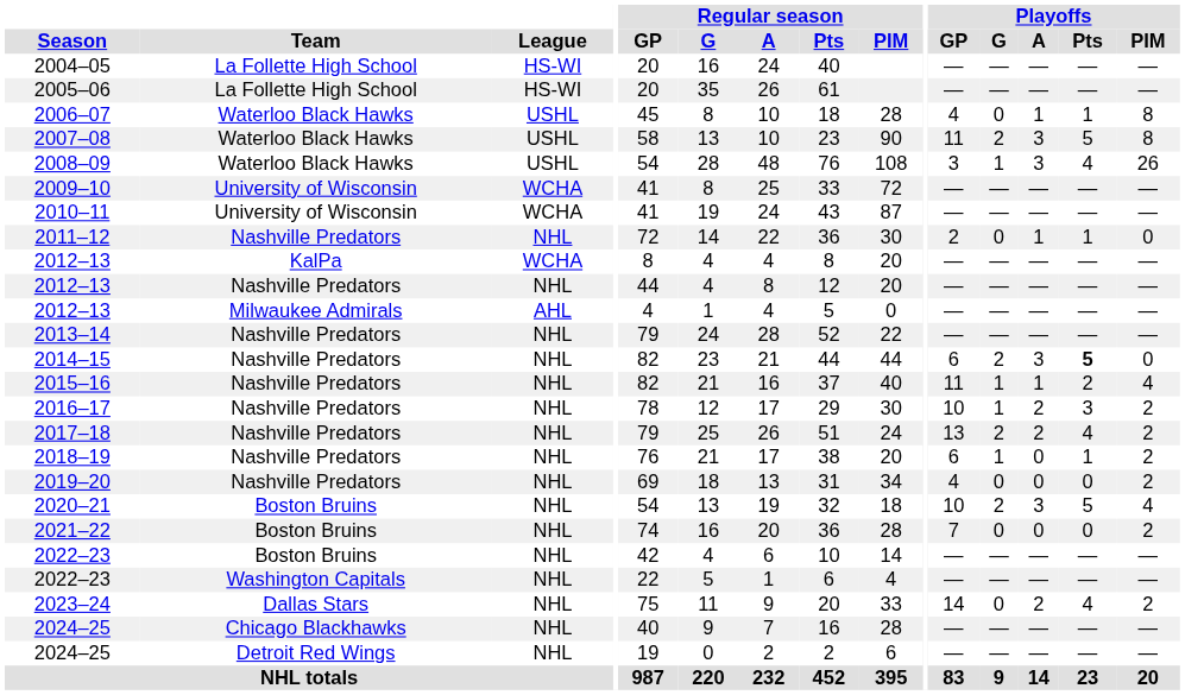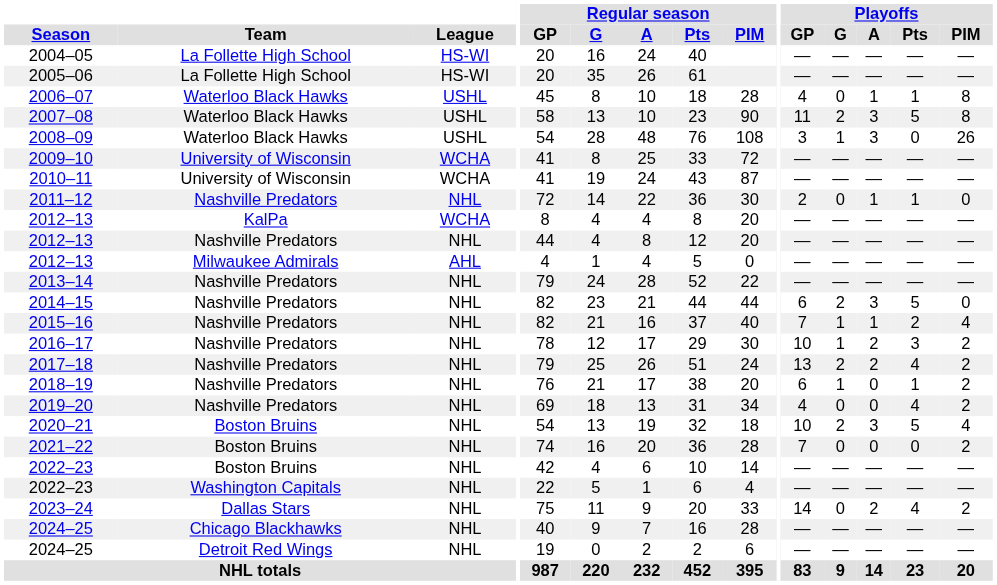 <table border="0" cellpadding="1" cellspacing="0" style="text-align:center; width:60em">
 <tr bgcolor="#e0e0e0">
 <th colspan="3" bgcolor="#ffffff"></th>
 <th rowspan="99" bgcolor="#ffffff"></th>
 <th colspan="5"><a href='#'>Regular season</a></th>
 <th rowspan="99" bgcolor="#ffffff"></th>
 <th colspan="5"><a href='#'>Playoffs</a></th>
 </tr>
 <tr bgcolor="#e0e0e0">
 <th><a href='#'>Season</a></th>
 <th>Team</th>
 <th>League</th>
 <th>GP</th>
 <th><a href='#'>G</a></th>
 <th><a href='#'>A</a></th>
 <th><a href='#'>Pts</a></th>
 <th><a href='#'>PIM</a></th>
 <th>GP</th>
 <th>G</th>
 <th>A</th>
 <th>Pts</th>
 <th>PIM</th>
 </tr>
 <tr>
 <td>2004–05</td>
 <td><a href='#'>La Follette High School</a></td>
 <td><a href='#'>HS-WI</a></td>
 <td>20</td>
 <td>16</td>
 <td>24</td>
 <td>40</td>
 <td></td>
 <td>—</td>
 <td>—</td>
 <td>—</td>
 <td>—</td>
 <td>—</td>
 </tr>
 <tr bgcolor="#f0f0f0">
 <td>2005–06</td>
 <td>La Follette High School</td>
 <td>HS-WI</td>
 <td>20</td>
 <td>35</td>
 <td>26</td>
 <td>61</td>
 <td></td>
 <td>—</td>
 <td>—</td>
 <td>—</td>
 <td>—</td>
 <td>—</td>
 </tr>
 <tr>
 <td><a href='#'>2006–07</a></td>
 <td><a href='#'>Waterloo Black Hawks</a></td>
 <td><a href='#'>USHL</a></td>
 <td>45</td>
 <td>8</td>
 <td>10</td>
 <td>18</td>
 <td>28</td>
 <td>4</td>
 <td>0</td>
 <td>1</td>
 <td>1</td>
 <td>8</td>
 </tr>
 <tr bgcolor="#f0f0f0">
 <td><a href='#'>2007–08</a></td>
 <td>Waterloo Black Hawks</td>
 <td>USHL</td>
 <td>58</td>
 <td>13</td>
 <td>10</td>
 <td>23</td>
 <td>90</td>
 <td>11</td>
 <td>2</td>
 <td>3</td>
 <td>5</td>
 <td>8</td>
 </tr>
 <tr>
 <td><a href='#'>2008–09</a></td>
 <td>Waterloo Black Hawks</td>
 <td>USHL</td>
 <td>54</td>
 <td>28</td>
 <td>48</td>
 <td>76</td>
 <td>108</td>
 <td>3</td>
 <td>1</td>
 <td>3</td>
-<td>4</td>
+<td>0</td>
 <td>26</td>
 </tr>
 <tr bgcolor="#f0f0f0">
 <td><a href='#'>2009–10</a></td>
 <td><a href='#'>University of Wisconsin</a></td>
 <td><a href='#'>WCHA</a></td>
 <td>41</td>
 <td>8</td>
 <td>25</td>
 <td>33</td>
 <td>72</td>
 <td>—</td>
 <td>—</td>
 <td>—</td>
 <td>—</td>
 <td>—</td>
 </tr>
 <tr>
 <td><a href='#'>2010–11</a></td>
 <td>University of Wisconsin</td>
 <td>WCHA</td>
 <td>41</td>
 <td>19</td>
 <td>24</td>
 <td>43</td>
 <td>87</td>
 <td>—</td>
 <td>—</td>
 <td>—</td>
 <td>—</td>
 <td>—</td>
 </tr>
 <tr bgcolor="#f0f0f0">
 <td><a href='#'>2011–12</a></td>
 <td><a href='#'>Nashville Predators</a></td>
 <td><a href='#'>NHL</a></td>
 <td>72</td>
 <td>14</td>
 <td>22</td>
 <td>36</td>
 <td>30</td>
 <td>2</td>
 <td>0</td>
 <td>1</td>
 <td>1</td>
 <td>0</td>
 </tr>
 <tr>
 <td><a href='#'>2012–13</a></td>
 <td><a href='#'>KalPa</a></td>
 <td><a href='#'>WCHA</a></td>
 <td>8</td>
 <td>4</td>
 <td>4</td>
 <td>8</td>
 <td>20</td>
 <td>—</td>
 <td>—</td>
 <td>—</td>
 <td>—</td>
 <td>—</td>
 </tr>
 <tr bgcolor="#f0f0f0">
 <td><a href='#'>2012–13</a></td>
 <td>Nashville Predators</td>
 <td>NHL</td>
 <td>44</td>
 <td>4</td>
 <td>8</td>
 <td>12</td>
 <td>20</td>
 <td>—</td>
 <td>—</td>
 <td>—</td>
 <td>—</td>
 <td>—</td>
 </tr>
 <tr>
 <td><a href='#'>2012–13</a></td>
 <td><a href='#'>Milwaukee Admirals</a></td>
 <td><a href='#'>AHL</a></td>
 <td>4</td>
 <td>1</td>
 <td>4</td>
 <td>5</td>
 <td>0</td>
 <td>—</td>
 <td>—</td>
 <td>—</td>
 <td>—</td>
 <td>—</td>
 </tr>
 <tr bgcolor="#f0f0f0">
 <td><a href='#'>2013–14</a></td>
 <td>Nashville Predators</td>
 <td>NHL</td>
 <td>79</td>
 <td>24</td>
 <td>28</td>
 <td>52</td>
 <td>22</td>
 <td>—</td>
 <td>—</td>
 <td>—</td>
 <td>—</td>
 <td>—</td>
 </tr>
 <tr>
 <td><a href='#'>2014–15</a></td>
 <td>Nashville Predators</td>
 <td>NHL</td>
 <td>82</td>
 <td>23</td>
 <td>21</td>
 <td>44</td>
 <td>44</td>
 <td>6</td>
 <td>2</td>
 <td>3</td>
-<td><strong>5</strong></td>
+<td>5</td>
 <td>0</td>
 </tr>
 <tr bgcolor="#f0f0f0">
 <td><a href='#'>2015–16</a></td>
 <td>Nashville Predators</td>
 <td>NHL</td>
 <td>82</td>
 <td>21</td>
 <td>16</td>
 <td>37</td>
 <td>40</td>
-<td>11</td>
+<td>7</td>
 <td>1</td>
 <td>1</td>
 <td>2</td>
 <td>4</td>
 </tr>
 <tr>
 <td><a href='#'>2016–17</a></td>
 <td>Nashville Predators</td>
 <td>NHL</td>
 <td>78</td>
 <td>12</td>
 <td>17</td>
 <td>29</td>
 <td>30</td>
 <td>10</td>
 <td>1</td>
 <td>2</td>
 <td>3</td>
 <td>2</td>
 </tr>
 <tr bgcolor="#f0f0f0">
 <td><a href='#'>2017–18</a></td>
 <td>Nashville Predators</td>
 <td>NHL</td>
 <td>79</td>
 <td>25</td>
 <td>26</td>
 <td>51</td>
 <td>24</td>
 <td>13</td>
 <td>2</td>
 <td>2</td>
 <td>4</td>
 <td>2</td>
 </tr>
 <tr>
 <td><a href='#'>2018–19</a></td>
 <td>Nashville Predators</td>
 <td>NHL</td>
 <td>76</td>
 <td>21</td>
 <td>17</td>
 <td>38</td>
 <td>20</td>
 <td>6</td>
 <td>1</td>
 <td>0</td>
 <td>1</td>
 <td>2</td>
 </tr>
 <tr bgcolor="#f0f0f0">
 <td><a href='#'>2019–20</a></td>
 <td>Nashville Predators</td>
 <td>NHL</td>
 <td>69</td>
 <td>18</td>
 <td>13</td>
 <td>31</td>
 <td>34</td>
 <td>4</td>
 <td>0</td>
 <td>0</td>
-<td>0</td>
+<td>4</td>
 <td>2</td>
 </tr>
 <tr>
 <td><a href='#'>2020–21</a></td>
 <td><a href='#'>Boston Bruins</a></td>
 <td>NHL</td>
 <td>54</td>
 <td>13</td>
 <td>19</td>
 <td>32</td>
 <td>18</td>
 <td>10</td>
 <td>2</td>
 <td>3</td>
 <td>5</td>
 <td>4</td>
 </tr>
 <tr bgcolor="#f0f0f0">
 <td><a href='#'>2021–22</a></td>
 <td>Boston Bruins</td>
 <td>NHL</td>
 <td>74</td>
 <td>16</td>
 <td>20</td>
 <td>36</td>
 <td>28</td>
 <td>7</td>
 <td>0</td>
 <td>0</td>
 <td>0</td>
 <td>2</td>
 </tr>
 <tr>
 <td><a href='#'>2022–23</a></td>
 <td>Boston Bruins</td>
 <td>NHL</td>
 <td>42</td>
 <td>4</td>
 <td>6</td>
 <td>10</td>
 <td>14</td>
 <td>—</td>
 <td>—</td>
 <td>—</td>
 <td>—</td>
 <td>—</td>
 </tr>
 <tr bgcolor="#f0f0f0">
 <td>2022–23</td>
 <td><a href='#'>Washington Capitals</a></td>
 <td>NHL</td>
 <td>22</td>
 <td>5</td>
 <td>1</td>
 <td>6</td>
 <td>4</td>
 <td>—</td>
 <td>—</td>
 <td>—</td>
 <td>—</td>
 <td>—</td>
 </tr>
 <tr>
 <td><a href='#'>2023–24</a></td>
 <td><a href='#'>Dallas Stars</a></td>
 <td>NHL</td>
 <td>75</td>
 <td>11</td>
 <td>9</td>
 <td>20</td>
 <td>33</td>
 <td>14</td>
 <td>0</td>
 <td>2</td>
 <td>4</td>
 <td>2</td>
 </tr>
 <tr bgcolor="#f0f0f0">
 <td><a href='#'>2024–25</a></td>
 <td><a href='#'>Chicago Blackhawks</a></td>
 <td>NHL</td>
 <td>40</td>
 <td>9</td>
 <td>7</td>
 <td>16</td>
 <td>28</td>
 <td>—</td>
 <td>—</td>
 <td>—</td>
 <td>—</td>
 <td>—</td>
 </tr>
 <tr>
 <td>2024–25</td>
 <td><a href='#'>Detroit Red Wings</a></td>
 <td>NHL</td>
 <td>19</td>
 <td>0</td>
 <td>2</td>
 <td>2</td>
 <td>6</td>
 <td>—</td>
 <td>—</td>
 <td>—</td>
 <td>—</td>
 <td>—</td>
 </tr>
 <tr bgcolor="#e0e0e0">
 <th colspan="3">NHL totals</th>
 <th>987</th>
 <th>220</th>
 <th>232</th>
 <th>452</th>
 <th>395</th>
 <th>83</th>
 <th>9</th>
 <th>14</th>
 <th>23</th>
 <th>20</th>
 </tr>
 </table>
